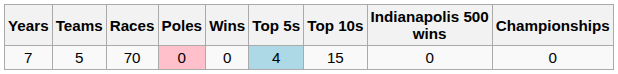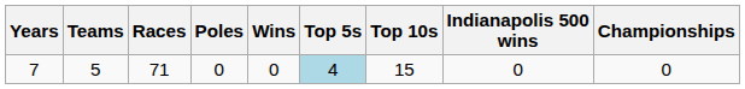 <table class="wikitable" style="text-align:center; font-size:95%">
 <tr>
 <th>Years</th>
 <th>Teams</th>
 <th>Races</th>
 <th>Poles</th>
 <th>Wins</th>
 <th>Top 5s</th>
 <th>Top 10s</th>
 <th>Indianapolis 500<br>wins</th>
 <th>Championships</th>
 </tr>
 <tr>
 <td>7</td>
 <td>5</td>
-<td>70</td>
-<td style="background: pink;">0</td>
+<td>71</td>
+<td>0</td>
 <td>0</td>
 <td style="background: lightblue;">4</td>
 <td>15</td>
 <td>0</td>
 <td>0</td>
 </tr>
 </table>
